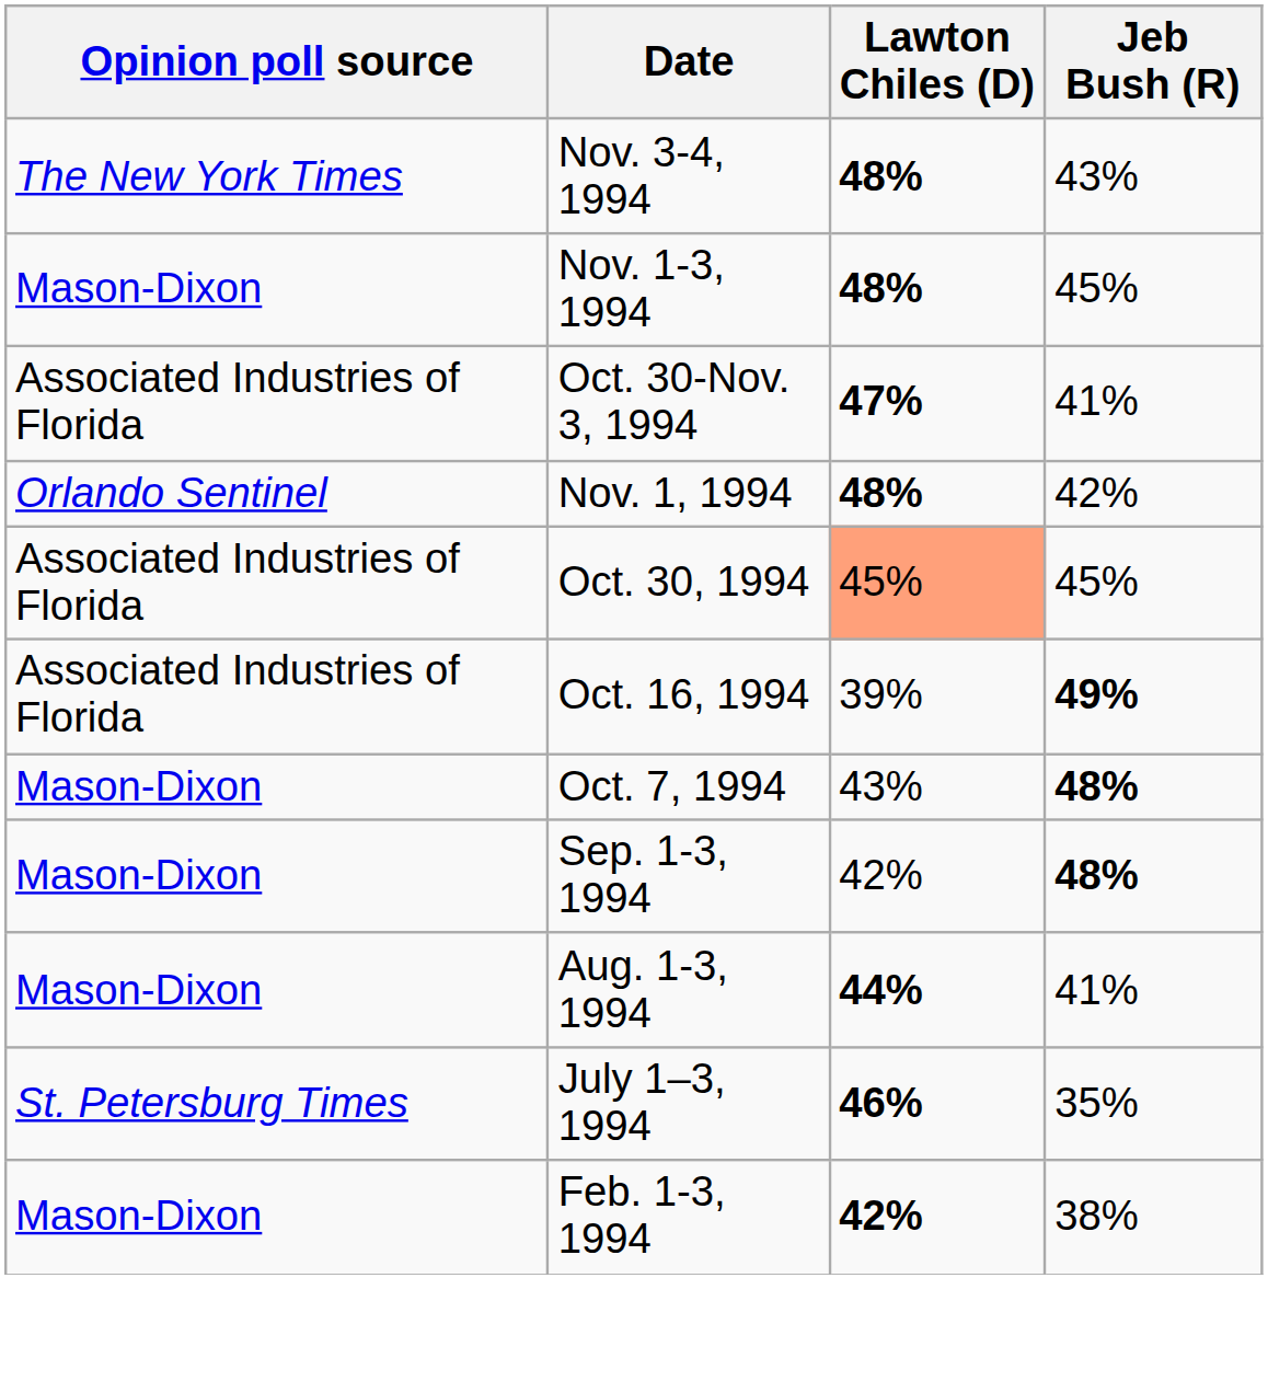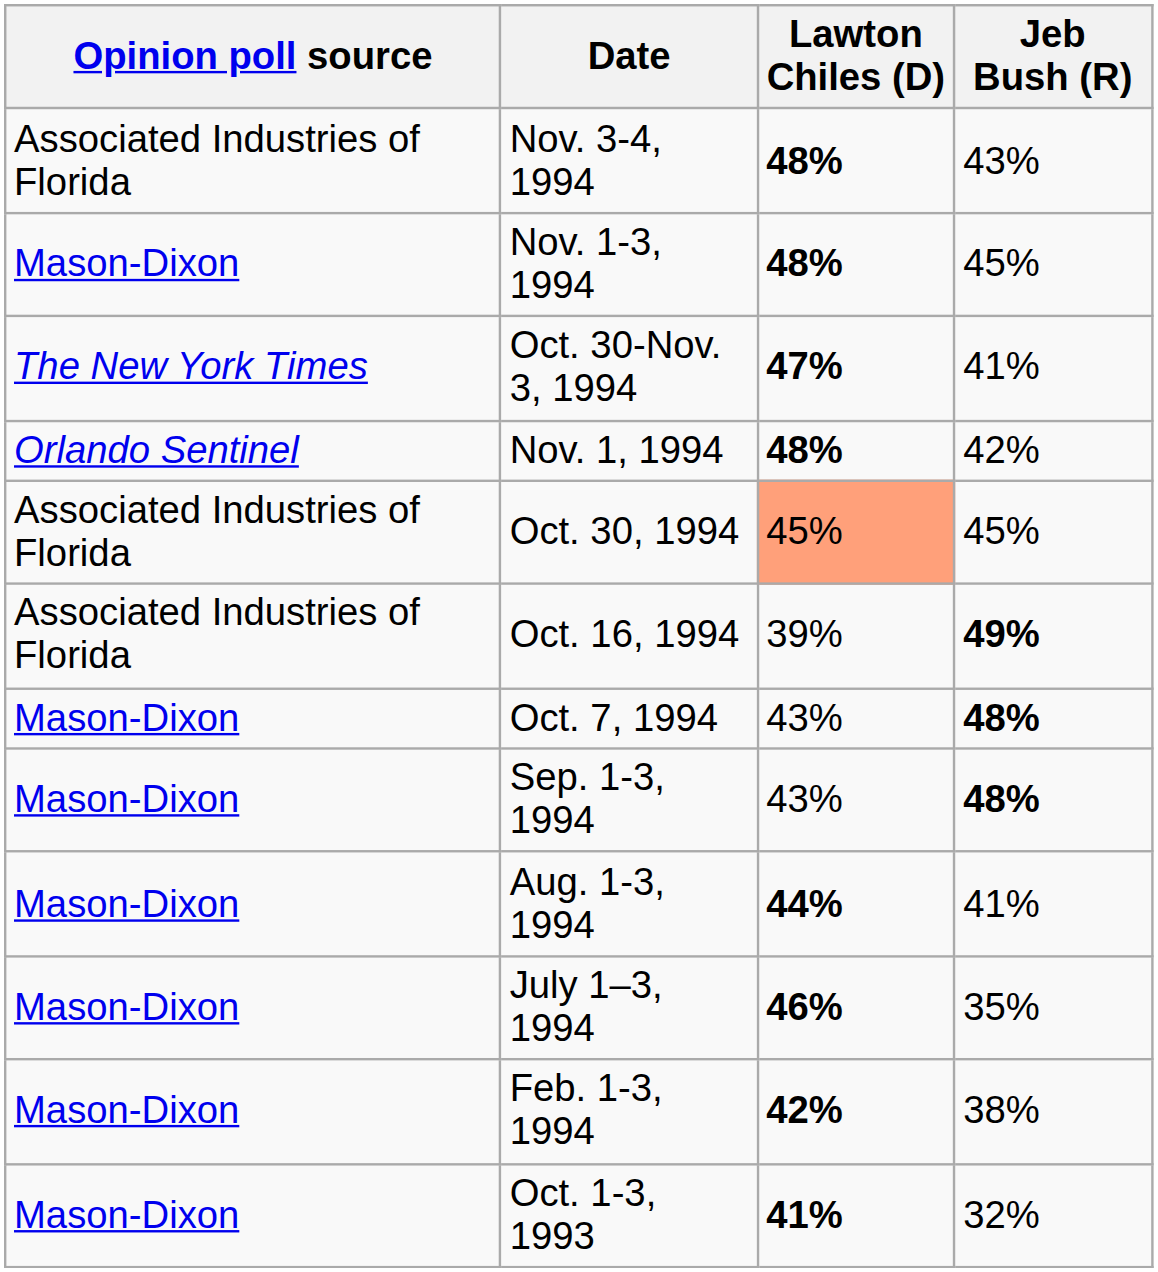 <table class="wikitable" style="center">
 <tr bgcolor=lightgrey>
 <th width="200px"><a href='#'>Opinion poll</a> source</th>
 <th width="100px">Date</th>
 <th width="75px">Lawton<br>Chiles (D)</th>
 <th width="75px">Jeb<br>Bush (R)</th>
 </tr>
 <tr>
-<td><em><a href='#'>The New York Times</a></em></td>
+<td>Associated Industries of Florida</td>
 <td>Nov. 3-4, 1994</td>
 <td><strong>48%</strong></td>
 <td>43%</td>
 </tr>
 <tr>
 <td><a href='#'>Mason-Dixon</a></td>
 <td>Nov. 1-3, 1994</td>
 <td><strong>48%</strong></td>
 <td>45%</td>
 </tr>
 <tr>
-<td>Associated Industries of Florida</td>
+<td><em><a href='#'>The New York Times</a></em></td>
 <td>Oct. 30-Nov. 3, 1994</td>
 <td><strong>47%</strong></td>
 <td>41%</td>
 </tr>
 <tr>
 <td><em><a href='#'>Orlando Sentinel</a></em></td>
 <td>Nov. 1, 1994</td>
 <td><strong>48%</strong></td>
 <td>42%</td>
 </tr>
 <tr>
 <td>Associated Industries of Florida</td>
 <td>Oct. 30, 1994</td>
 <td style="background: lightsalmon;">45%</td>
 <td>45%</td>
 </tr>
 <tr>
 <td>Associated Industries of Florida</td>
 <td>Oct. 16, 1994</td>
 <td>39%</td>
 <td><strong>49%</strong></td>
 </tr>
 <tr>
 <td><a href='#'>Mason-Dixon</a></td>
 <td>Oct. 7, 1994</td>
 <td>43%</td>
 <td><strong>48%</strong></td>
 </tr>
 <tr>
 <td><a href='#'>Mason-Dixon</a></td>
 <td>Sep. 1-3, 1994</td>
-<td>42%</td>
+<td>43%</td>
 <td><strong>48%</strong></td>
 </tr>
 <tr>
 <td><a href='#'>Mason-Dixon</a></td>
 <td>Aug. 1-3, 1994</td>
 <td><strong>44%</strong></td>
 <td>41%</td>
 </tr>
 <tr>
-<td><em><a href='#'>St. Petersburg Times</a></em></td>
+<td><a href='#'>Mason-Dixon</a></td>
 <td>July 1–3, 1994</td>
 <td><strong>46%</strong></td>
 <td>35%</td>
 </tr>
 <tr>
 <td><a href='#'>Mason-Dixon</a></td>
 <td>Feb. 1-3, 1994</td>
 <td><strong>42%</strong></td>
 <td>38%</td>
 </tr>
+<tr>
+<td><a href='#'>Mason-Dixon</a></td>
+<td>Oct. 1-3, 1993</td>
+<td><strong>41%</strong></td>
+<td>32%</td>
+</tr>
 </table>
